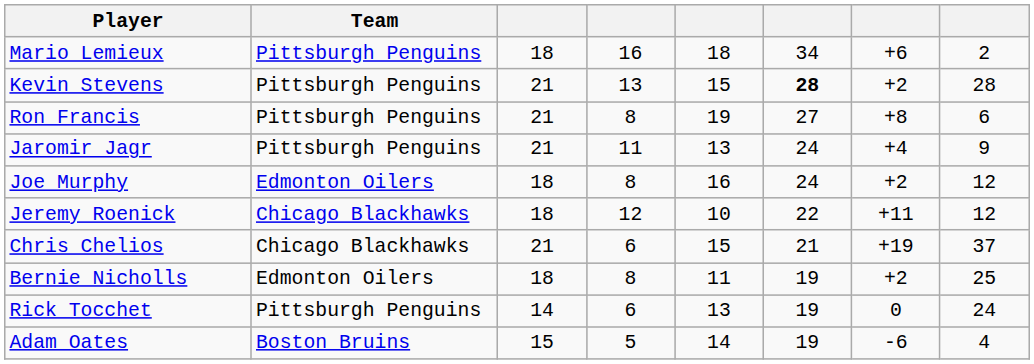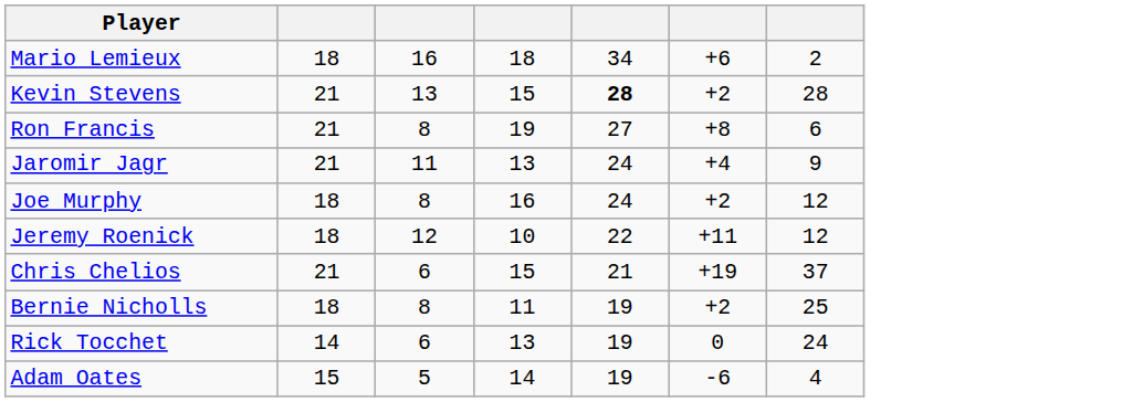 <table style="padding:3px; border-spacing:0; text-align:center;" class="wikitable sortable">
 <tr>
 <th style="width:12em">Player</th>
-<th style="width:12em">Team</th>
 <th style="width:4em"></th>
 <th style="width:4em"></th>
 <th style="width:4em"></th>
 <th style="width:4em"></th>
 <th data-sort-type="number" style="width:4em"></th>
 <th style="width:4em"></th>
 </tr>
 <tr align=center>
 <td align=left><a href='#'>Mario Lemieux</a></td>
-<td align=left><a href='#'>Pittsburgh Penguins</a></td>
 <td>18</td>
 <td>16</td>
 <td>18</td>
 <td>34</td>
 <td>+6</td>
 <td>2</td>
 </tr>
 <tr align=center>
 <td align=left><a href='#'>Kevin Stevens</a></td>
-<td align=left>Pittsburgh Penguins</td>
 <td>21</td>
 <td>13</td>
 <td>15</td>
 <td><strong>28</strong></td>
 <td>+2</td>
 <td>28</td>
 </tr>
 <tr align=center>
 <td align=left><a href='#'>Ron Francis</a></td>
-<td align=left>Pittsburgh Penguins</td>
 <td>21</td>
 <td>8</td>
 <td>19</td>
 <td>27</td>
 <td>+8</td>
 <td>6</td>
 </tr>
 <tr align=center>
 <td align=left><a href='#'>Jaromir Jagr</a></td>
-<td align=left>Pittsburgh Penguins</td>
 <td>21</td>
 <td>11</td>
 <td>13</td>
 <td>24</td>
 <td>+4</td>
 <td>9</td>
 </tr>
 <tr align=center>
 <td align=left><a href='#'>Joe Murphy</a></td>
-<td align=left><a href='#'>Edmonton Oilers</a></td>
 <td>18</td>
 <td>8</td>
 <td>16</td>
 <td>24</td>
 <td>+2</td>
 <td>12</td>
 </tr>
 <tr align=center>
 <td align=left><a href='#'>Jeremy Roenick</a></td>
-<td align=left><a href='#'>Chicago Blackhawks</a></td>
 <td>18</td>
 <td>12</td>
 <td>10</td>
 <td>22</td>
 <td>+11</td>
 <td>12</td>
 </tr>
 <tr align=center>
 <td align=left><a href='#'>Chris Chelios</a></td>
-<td align=left>Chicago Blackhawks</td>
 <td>21</td>
 <td>6</td>
 <td>15</td>
 <td>21</td>
 <td>+19</td>
 <td>37</td>
 </tr>
 <tr align=center>
 <td align=left><a href='#'>Bernie Nicholls</a></td>
-<td align=left>Edmonton Oilers</td>
 <td>18</td>
 <td>8</td>
 <td>11</td>
 <td>19</td>
 <td>+2</td>
 <td>25</td>
 </tr>
 <tr align=center>
 <td align=left><a href='#'>Rick Tocchet</a></td>
-<td align=left>Pittsburgh Penguins</td>
 <td>14</td>
 <td>6</td>
 <td>13</td>
 <td>19</td>
 <td>0</td>
 <td>24</td>
 </tr>
 <tr align=center>
 <td align=left><a href='#'>Adam Oates</a></td>
-<td align=left><a href='#'>Boston Bruins</a></td>
 <td>15</td>
 <td>5</td>
 <td>14</td>
 <td>19</td>
 <td>-6</td>
 <td>4</td>
 </tr>
 </table>
